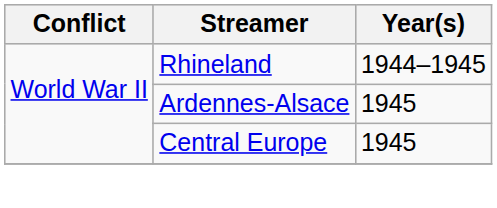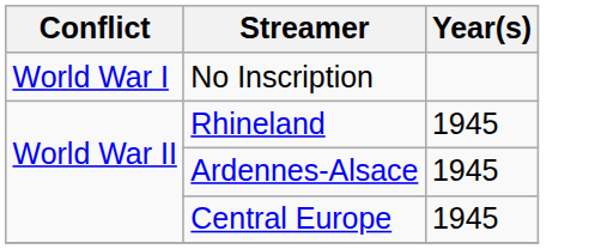 <table class=wikitable>
 <tr style="background:#efefef;">
 <th>Conflict</th>
 <th>Streamer</th>
 <th>Year(s)</th>
 </tr>
 <tr>
+<td><a href='#'>World War I</a> <br> </td>
+<td>No Inscription</td>
+<td></td>
+</tr>
+<tr>
 <td rowspan="3"><a href='#'>World War II</a> <br> <br> </td>
 <td><a href='#'>Rhineland</a></td>
-<td>1944–1945</td>
+<td>1945</td>
 </tr>
 <tr>
 <td><a href='#'>Ardennes-Alsace</a></td>
 <td>1945</td>
 </tr>
 <tr>
 <td><a href='#'>Central Europe</a></td>
 <td>1945</td>
 </tr>
 <tr>
 </tr>
 </table>
